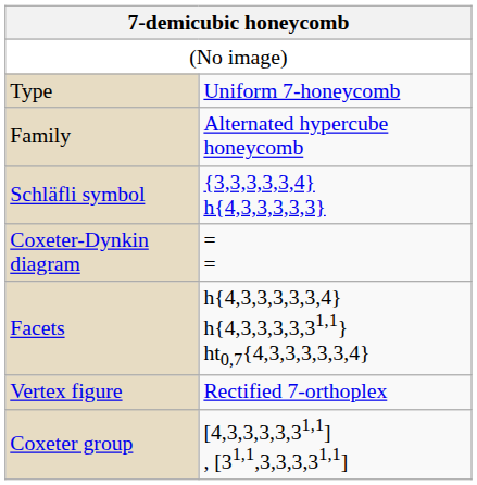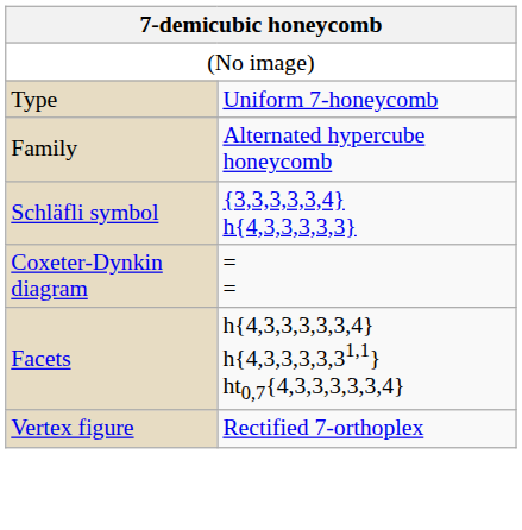 <table class="wikitable" align="right" style="margin-left:10px" width="350">
 <tr>
 <th bgcolor=#e7dcc3 colspan=2>7-demicubic honeycomb</th>
 </tr>
 <tr>
 <td bgcolor=#ffffff align=center colspan=2>(No image)</td>
 </tr>
 <tr>
 <td bgcolor=#e7dcc3>Type</td>
 <td><a href='#'>Uniform 7-honeycomb</a></td>
 </tr>
 <tr>
 <td bgcolor=#e7dcc3>Family</td>
 <td><a href='#'>Alternated hypercube honeycomb</a></td>
 </tr>
 <tr>
 <td bgcolor=#e7dcc3><a href='#'>Schläfli symbol</a></td>
 <td><a href='#'>{3,3,3,3,3,4}</a><br><a href='#'>h{4,3,3,3,3,3}</a></td>
 </tr>
 <tr>
 <td bgcolor=#e7dcc3><a href='#'>Coxeter-Dynkin diagram</a></td>
 <td> = <br> = <br></td>
 </tr>
 <tr>
 <td bgcolor=#e7dcc3><a href='#'>Facets</a></td>
 <td>h{4,3,3,3,3,3,4}<br>h{4,3,3,3,3,3<sup>1,1</sup>}<br>ht<sub>0,7</sub>{4,3,3,3,3,3,4}</td>
 </tr>
 <tr>
 <td bgcolor=#e7dcc3><a href='#'>Vertex figure</a></td>
 <td><a href='#'>Rectified 7-orthoplex</a></td>
 </tr>
-<tr>
-<td bgcolor=#e7dcc3><a href='#'>Coxeter group</a></td>
-<td> [4,3,3,3,3,3<sup>1,1</sup>]<br>, [3<sup>1,1</sup>,3,3,3,3<sup>1,1</sup>]</td>
-</tr>
 </table>
